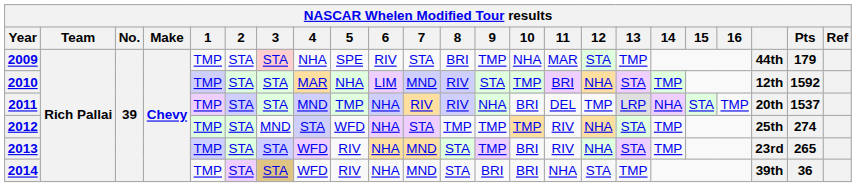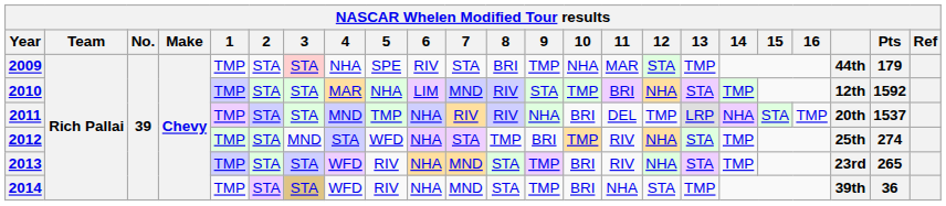 <table class="wikitable" style="text-align:center; font-size:75%">
 <tr>
 <th colspan=38><a href='#'>NASCAR Whelen Modified Tour</a> results</th>
 </tr>
 <tr>
 <th>Year</th>
 <th>Team</th>
 <th>No.</th>
 <th>Make</th>
 <th>1</th>
 <th>2</th>
 <th>3</th>
 <th>4</th>
 <th>5</th>
 <th>6</th>
 <th>7</th>
 <th>8</th>
 <th>9</th>
 <th>10</th>
 <th>11</th>
 <th>12</th>
 <th>13</th>
 <th>14</th>
 <th>15</th>
 <th>16</th>
 <th></th>
 <th>Pts</th>
 <th>Ref</th>
 </tr>
 <tr>
 <th><a href='#'>2009</a></th>
 <th rowspan=6>Rich Pallai</th>
 <th rowspan=6>39</th>
 <th rowspan=6><a href='#'>Chevy</a></th>
 <td><a href='#'>TMP</a></td>
 <td><a href='#'>STA</a></td>
 <td style="background:#FFCFCF;"><a href='#'>STA</a><br></td>
 <td><a href='#'>NHA</a></td>
 <td><a href='#'>SPE</a></td>
 <td><a href='#'>RIV</a></td>
 <td><a href='#'>STA</a></td>
 <td><a href='#'>BRI</a></td>
 <td><a href='#'>TMP</a></td>
 <td><a href='#'>NHA</a></td>
 <td><a href='#'>MAR</a></td>
 <td style="background:#DFFFDF;"><a href='#'>STA</a><br></td>
 <td><a href='#'>TMP</a></td>
 <td colspan=3></td>
 <th>44th</th>
 <th>179</th>
 <th></th>
 </tr>
 <tr>
 <th><a href='#'>2010</a></th>
 <td style="background:#CFCFFF;"><a href='#'>TMP</a><br></td>
 <td style="background:#DFFFDF;"><a href='#'>STA</a><br></td>
 <td style="background:#DFFFDF;"><a href='#'>STA</a><br></td>
 <td style="background:#FFDF9F;"><a href='#'>MAR</a><br></td>
 <td style="background:#DFFFDF;"><a href='#'>NHA</a><br></td>
 <td style="background:#EFCFFF;"><a href='#'>LIM</a><br></td>
 <td style="background:#CFCFFF;"><a href='#'>MND</a><br></td>
 <td style="background:#CFCFFF;"><a href='#'>RIV</a><br></td>
 <td style="background:#DFFFDF;"><a href='#'>STA</a><br></td>
 <td style="background:#DFFFDF;"><a href='#'>TMP</a><br></td>
 <td style="background:#EFCFFF;"><a href='#'>BRI</a><br></td>
 <td style="background:#FFDF9F;"><a href='#'>NHA</a><br></td>
 <td style="background:#EFCFFF;"><a href='#'>STA</a><br></td>
 <td style="background:#DFFFDF;"><a href='#'>TMP</a><br></td>
 <td colspan=2></td>
 <th>12th</th>
 <th>1592</th>
 <th></th>
 </tr>
 <tr>
 <th><a href='#'>2011</a></th>
 <td style="background:#EFCFFF;"><a href='#'>TMP</a><br></td>
 <td style="background:#CFCFFF;"><a href='#'>STA</a><br></td>
 <td style="background:#DFFFDF;"><a href='#'>STA</a><br></td>
 <td style="background:#CFCFFF;"><a href='#'>MND</a><br></td>
 <td style="background:#DFFFDF;"><a href='#'>TMP</a><br></td>
 <td style="background:#CFCFFF;"><a href='#'>NHA</a><br></td>
 <td style="background:#FFDF9F;"><a href='#'>RIV</a><br></td>
 <td style="background:#CFCFFF;"><a href='#'>RIV</a><br></td>
 <td style="background:#DFFFDF;"><a href='#'>NHA</a><br></td>
 <td><a href='#'>BRI</a></td>
 <td><a href='#'>DEL</a></td>
 <td><a href='#'>TMP</a></td>
 <td style="background:#DFDFDF;"><a href='#'>LRP</a><br></td>
 <td style="background:#EFCFFF;"><a href='#'>NHA</a><br></td>
 <td style="background:#DFFFDF;"><a href='#'>STA</a><br></td>
 <td><a href='#'>TMP</a></td>
 <th>20th</th>
 <th>1537</th>
 <th></th>
 </tr>
 <tr>
 <th><a href='#'>2012</a></th>
 <td style="background:#DFFFDF;"><a href='#'>TMP</a><br></td>
 <td style="background:#DFFFDF;"><a href='#'>STA</a><br></td>
 <td><a href='#'>MND</a></td>
 <td style="background:#CFCFFF;"><a href='#'>STA</a><br></td>
 <td><a href='#'>WFD</a></td>
 <td style="background:#EFCFFF;"><a href='#'>NHA</a><br></td>
 <td style="background:#EFCFFF;"><a href='#'>STA</a><br></td>
 <td><a href='#'>TMP</a></td>
-<td><a href='#'>TMP</a></td>
+<td><a href='#'>BRI</a></td>
 <td style="background:#FFDF9F;"><a href='#'>TMP</a><br></td>
 <td><a href='#'>RIV</a></td>
 <td style="background:#FFDF9F;"><a href='#'>NHA</a><br></td>
 <td style="background:#DFFFDF;"><a href='#'>STA</a><br></td>
 <td><a href='#'>TMP</a></td>
 <td colspan=2></td>
 <th>25th</th>
 <th>274</th>
 <th></th>
 </tr>
 <tr>
 <th><a href='#'>2013</a></th>
 <td style="background:#CFCFFF;"><a href='#'>TMP</a><br></td>
 <td style="background:#DFFFDF;"><a href='#'>STA</a><br></td>
 <td style="background:#CFCFFF;"><a href='#'>STA</a><br></td>
 <td style="background:#EFCFFF;"><a href='#'>WFD</a><br></td>
 <td><a href='#'>RIV</a></td>
 <td style="background:#FFDF9F;"><a href='#'>NHA</a><br></td>
 <td style="background:#FFDF9F;"><a href='#'>MND</a><br></td>
 <td style="background:#DFFFDF;"><a href='#'>STA</a><br></td>
 <td style="background:#EFCFFF;"><a href='#'>TMP</a><br></td>
 <td><a href='#'>BRI</a></td>
 <td><a href='#'>RIV</a></td>
 <td style="background:#DFFFDF;"><a href='#'>NHA</a><br></td>
 <td style="background:#EFCFFF;"><a href='#'>STA</a><br></td>
 <td><a href='#'>TMP</a></td>
 <td colspan=2></td>
 <th>23rd</th>
 <th>265</th>
 <th></th>
 </tr>
 <tr>
 <th><a href='#'>2014</a></th>
 <td><a href='#'>TMP</a></td>
 <td style="background:#EFCFFF;"><a href='#'>STA</a><br></td>
 <td style="background:#DFC484;"><a href='#'>STA</a><br></td>
 <td><a href='#'>WFD</a></td>
 <td><a href='#'>RIV</a></td>
 <td><a href='#'>NHA</a></td>
 <td><a href='#'>MND</a></td>
 <td><a href='#'>STA</a></td>
-<td><a href='#'>BRI</a></td>
+<td><a href='#'>TMP</a></td>
 <td><a href='#'>BRI</a></td>
 <td><a href='#'>NHA</a></td>
 <td><a href='#'>STA</a></td>
 <td><a href='#'>TMP</a></td>
 <td colspan=3></td>
 <th>39th</th>
 <th>36</th>
 <th></th>
 </tr>
 </table>
